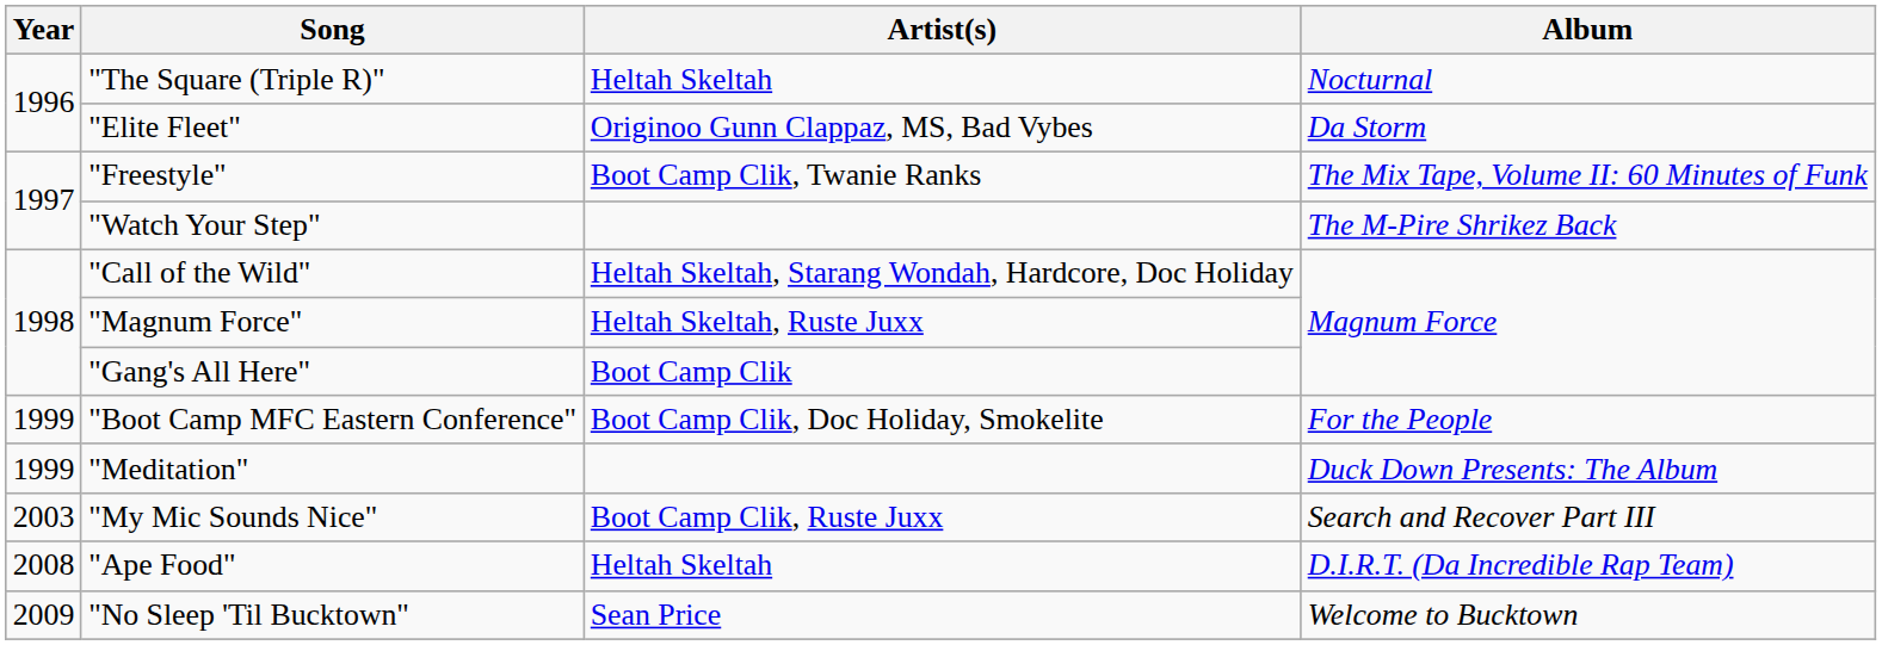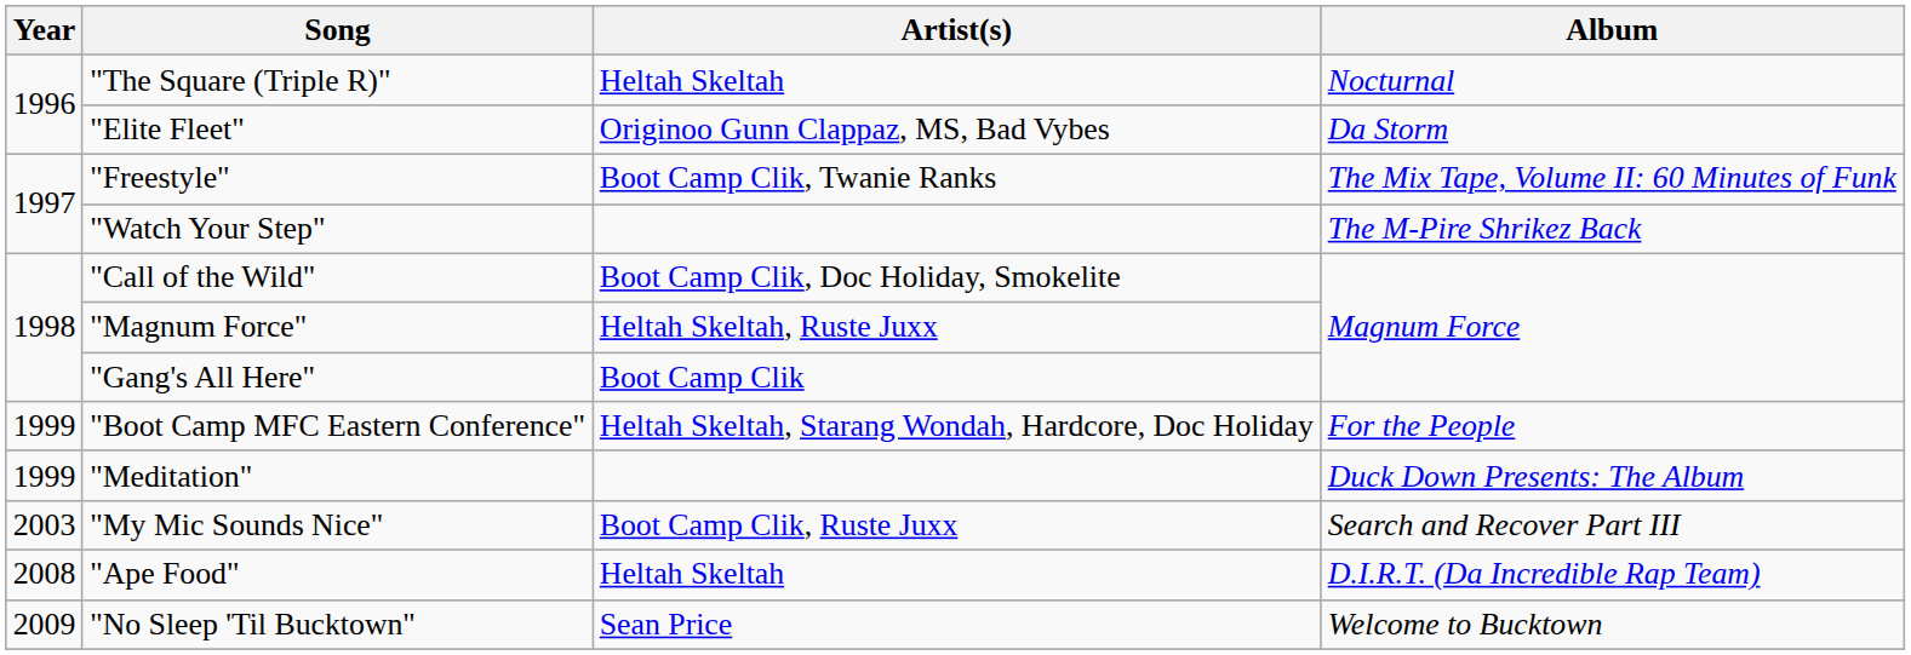 <table class="wikitable">
 <tr>
 <th>Year</th>
 <th>Song</th>
 <th>Artist(s)</th>
 <th>Album</th>
 </tr>
 <tr>
 <td rowspan="2">1996</td>
 <td>"The Square (Triple R)"</td>
 <td><a href='#'>Heltah Skeltah</a></td>
 <td><em><a href='#'>Nocturnal</a></em></td>
 </tr>
 <tr>
 <td>"Elite Fleet"</td>
 <td><a href='#'>Originoo Gunn Clappaz</a>, MS, Bad Vybes</td>
 <td><em><a href='#'>Da Storm</a></em></td>
 </tr>
 <tr>
 <td rowspan="2">1997</td>
 <td>"Freestyle"</td>
 <td><a href='#'>Boot Camp Clik</a>, Twanie Ranks</td>
 <td><em><a href='#'>The Mix Tape, Volume II: 60 Minutes of Funk</a></em></td>
 </tr>
 <tr>
 <td>"Watch Your Step"</td>
 <td></td>
 <td><em><a href='#'>The M-Pire Shrikez Back</a></em></td>
 </tr>
 <tr>
 <td rowspan="3">1998</td>
 <td>"Call of the Wild"</td>
-<td><a href='#'>Heltah Skeltah</a>, <a href='#'>Starang Wondah</a>, Hardcore, Doc Holiday</td>
+<td><a href='#'>Boot Camp Clik</a>, Doc Holiday, Smokelite</td>
 <td rowspan="3"><em><a href='#'>Magnum Force</a></em></td>
 </tr>
 <tr>
 <td>"Magnum Force"</td>
 <td><a href='#'>Heltah Skeltah</a>, <a href='#'>Ruste Juxx</a></td>
 </tr>
 <tr>
 <td>"Gang's All Here"</td>
 <td><a href='#'>Boot Camp Clik</a></td>
 </tr>
 <tr>
 <td>1999</td>
 <td>"Boot Camp MFC Eastern Conference"</td>
-<td><a href='#'>Boot Camp Clik</a>, Doc Holiday, Smokelite</td>
+<td><a href='#'>Heltah Skeltah</a>, <a href='#'>Starang Wondah</a>, Hardcore, Doc Holiday</td>
 <td><em><a href='#'>For the People</a></em></td>
 </tr>
 <tr>
 <td>1999</td>
 <td>"Meditation"</td>
 <td></td>
 <td><em><a href='#'>Duck Down Presents: The Album</a></em></td>
 </tr>
 <tr>
 <td>2003</td>
 <td>"My Mic Sounds Nice"</td>
 <td><a href='#'>Boot Camp Clik</a>, <a href='#'>Ruste Juxx</a></td>
 <td><em>Search and Recover Part III</em></td>
 </tr>
 <tr>
 <td>2008</td>
 <td>"Ape Food"</td>
 <td><a href='#'>Heltah Skeltah</a></td>
 <td><em><a href='#'>D.I.R.T. (Da Incredible Rap Team)</a></em></td>
 </tr>
 <tr>
 <td>2009</td>
 <td>"No Sleep 'Til Bucktown"</td>
 <td><a href='#'>Sean Price</a></td>
 <td><em>Welcome to Bucktown</em></td>
 </tr>
 </table>
